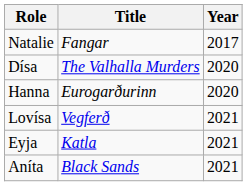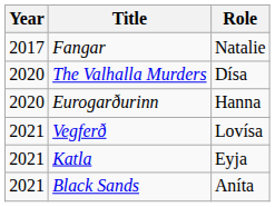 <table class="wikitable">
 <tr>
+<th>Year</th>
+<th>Title</th>
 <th>Role</th>
-<th>Title</th>
-<th>Year</th>
 </tr>
 <tr>
+<td>2017</td>
+<td><em>Fangar</em></td>
 <td>Natalie</td>
-<td><em>Fangar</em></td>
-<td>2017</td>
 </tr>
 <tr>
+<td>2020</td>
+<td><em><a href='#'>The Valhalla Murders</a></em></td>
 <td>Dísa</td>
-<td><em><a href='#'>The Valhalla Murders</a></em></td>
-<td>2020</td>
 </tr>
 <tr>
+<td>2020</td>
+<td><em>Eurogarðurinn</em></td>
 <td>Hanna</td>
-<td><em>Eurogarðurinn</em></td>
-<td>2020</td>
 </tr>
 <tr>
+<td>2021</td>
+<td><em><a href='#'>Vegferð</a></em></td>
 <td>Lovísa</td>
-<td><em><a href='#'>Vegferð</a></em></td>
-<td>2021</td>
 </tr>
 <tr>
+<td>2021</td>
+<td><a href='#'><em>Katla</em></a></td>
 <td>Eyja</td>
-<td><a href='#'><em>Katla</em></a></td>
-<td>2021</td>
 </tr>
 <tr>
+<td>2021</td>
+<td><a href='#'><em>Black Sands</em></a></td>
 <td>Aníta</td>
-<td><a href='#'><em>Black Sands</em></a></td>
-<td>2021</td>
 </tr>
 </table>
